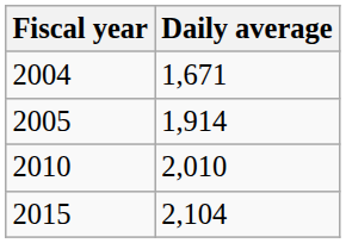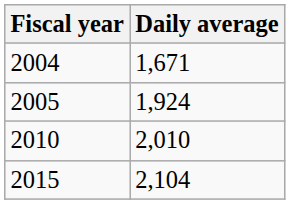 <table class="wikitable">
 <tr>
 <th>Fiscal year</th>
 <th>Daily average</th>
 </tr>
 <tr>
 <td>2004</td>
 <td>1,671</td>
 </tr>
 <tr>
 <td>2005</td>
-<td>1,914</td>
+<td>1,924</td>
 </tr>
 <tr>
 <td>2010</td>
 <td>2,010</td>
 </tr>
 <tr>
 <td>2015</td>
 <td>2,104</td>
 </tr>
 </table>
